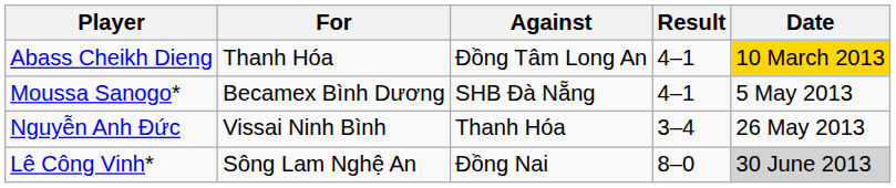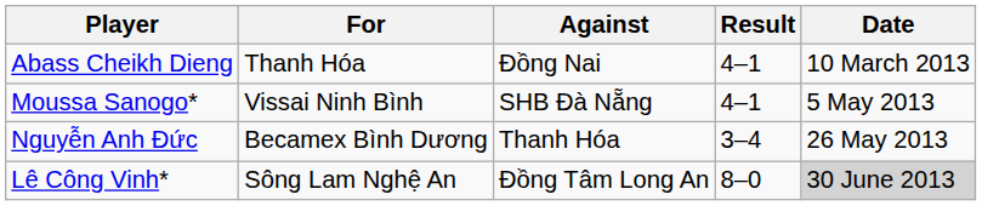 <table class="wikitable sortable">
 <tr>
 <th>Player</th>
 <th>For</th>
 <th>Against</th>
 <th style="text-align:center;">Result</th>
 <th>Date</th>
 </tr>
 <tr>
 <td> <a href='#'>Abass Cheikh Dieng</a></td>
 <td>Thanh Hóa</td>
-<td>Đồng Tâm Long An</td>
+<td>Đồng Nai</td>
 <td>4–1</td>
-<td style="background: gold;">10 March 2013</td>
+<td>10 March 2013</td>
 </tr>
 <tr>
 <td> <a href='#'>Moussa Sanogo</a>*</td>
-<td>Becamex Bình Dương</td>
+<td>Vissai Ninh Bình</td>
 <td>SHB Đà Nẵng</td>
 <td>4–1</td>
 <td>5 May 2013</td>
 </tr>
 <tr>
 <td> <a href='#'>Nguyễn Anh Đức</a></td>
-<td>Vissai Ninh Bình</td>
+<td>Becamex Bình Dương</td>
 <td>Thanh Hóa</td>
 <td>3–4</td>
 <td>26 May 2013</td>
 </tr>
 <tr>
 <td> <a href='#'>Lê Công Vinh</a>*</td>
 <td>Sông Lam Nghệ An</td>
-<td>Đồng Nai</td>
+<td>Đồng Tâm Long An</td>
 <td>8–0</td>
 <td style="background: lightgrey;">30 June 2013</td>
 </tr>
 </table>
